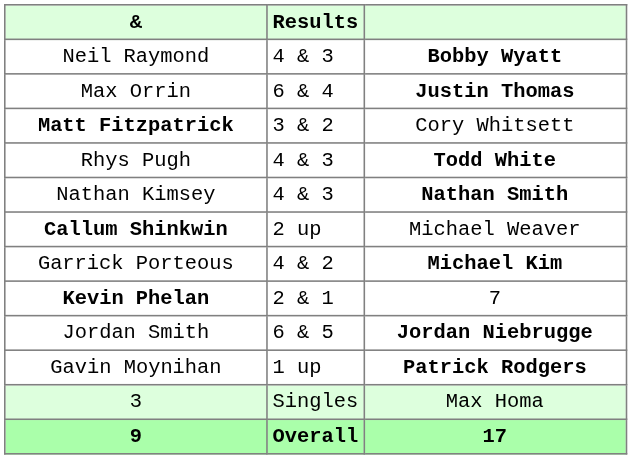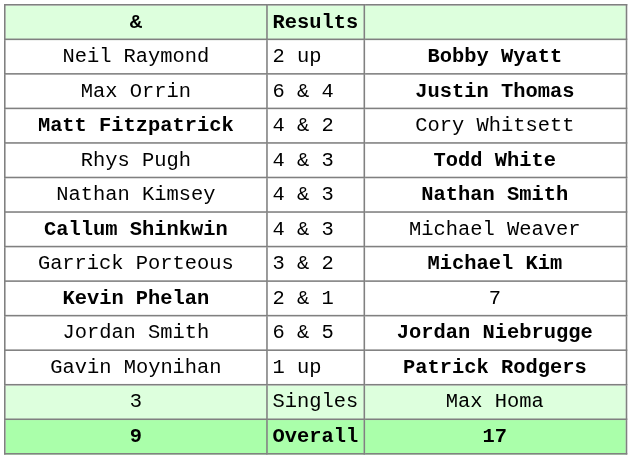 <table border="1" cellpadding="3" style="border-collapse: collapse; text-align:center;">
 <tr style="background:#ddffdd;">
 <th width=160> & </th>
 <th>Results</th>
 <th width=160></th>
 </tr>
 <tr>
 <td>Neil Raymond</td>
-<td align=left> 4 & 3</td>
+<td align=left> 2 up</td>
 <td><strong>Bobby Wyatt</strong></td>
 </tr>
 <tr>
 <td>Max Orrin</td>
 <td align=left> 6 & 4</td>
 <td><strong>Justin Thomas</strong></td>
 </tr>
 <tr>
 <td><strong>Matt Fitzpatrick</strong></td>
-<td align=left> 3 & 2</td>
+<td align=left> 4 & 2</td>
 <td>Cory Whitsett</td>
 </tr>
 <tr>
 <td>Rhys Pugh</td>
 <td align=left> 4 & 3</td>
 <td><strong>Todd White</strong></td>
 </tr>
 <tr>
 <td>Nathan Kimsey</td>
 <td align=left> 4 & 3</td>
 <td><strong>Nathan Smith</strong></td>
 </tr>
 <tr>
 <td><strong>Callum Shinkwin</strong></td>
-<td align=left> 2 up</td>
+<td align=left> 4 & 3</td>
 <td>Michael Weaver</td>
 </tr>
 <tr>
 <td>Garrick Porteous</td>
-<td align=left> 4 & 2</td>
+<td align=left> 3 & 2</td>
 <td><strong>Michael Kim</strong></td>
 </tr>
 <tr>
 <td><strong>Kevin Phelan</strong></td>
 <td align=left> 2 & 1</td>
 <td>7</td>
 </tr>
 <tr>
 <td>Jordan Smith</td>
 <td align=left> 6 & 5</td>
 <td><strong>Jordan Niebrugge</strong></td>
 </tr>
 <tr>
 <td>Gavin Moynihan</td>
 <td align=left> 1 up</td>
 <td><strong>Patrick Rodgers</strong></td>
 </tr>
 <tr style="background:#ddffdd;">
 <td>3</td>
 <td>Singles</td>
 <td>Max Homa</td>
 </tr>
 <tr style="background:#aaffaa;">
 <th>9</th>
 <th>Overall</th>
 <th>17</th>
 </tr>
 </table>
